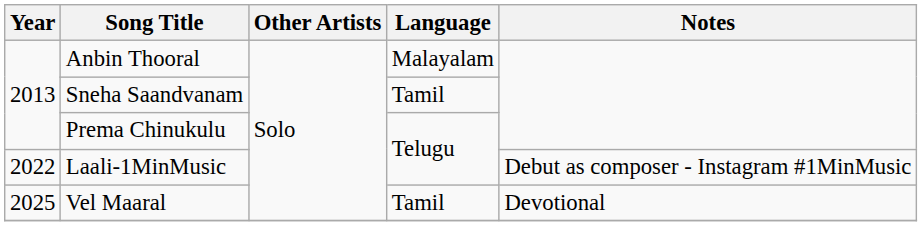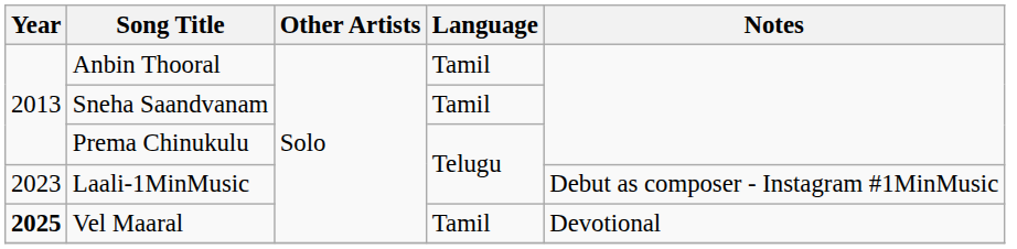 <table class="wikitable sortable plainrowheaders">
 <tr>
 <th>Year</th>
 <th>Song Title</th>
 <th>Other Artists</th>
 <th>Language</th>
 <th>Notes</th>
 </tr>
 <tr>
 <td rowspan="3">2013</td>
 <td>Anbin Thooral</td>
 <td rowspan="5">Solo</td>
-<td>Malayalam</td>
+<td>Tamil</td>
 </tr>
 <tr>
 <td>Sneha Saandvanam</td>
 <td>Tamil</td>
 </tr>
 <tr>
 <td>Prema Chinukulu</td>
 <td rowspan="2">Telugu</td>
 </tr>
 <tr>
-<td>2022</td>
+<td>2023</td>
 <td>Laali-1MinMusic</td>
 <td>Debut as composer - Instagram #1MinMusic</td>
 </tr>
 <tr>
-<td rowspan="1">2025</td>
+<td rowspan="1"><strong>2025</strong></td>
 <td>Vel Maaral</td>
 <td>Tamil</td>
 <td>Devotional</td>
 </tr>
 <tr>
 </tr>
 </table>
